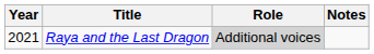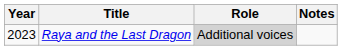 <table class="wikitable">
 <tr>
 <th>Year</th>
 <th>Title</th>
 <th>Role</th>
 <th>Notes</th>
 </tr>
 <tr>
-<td>2021</td>
+<td>2023</td>
 <td><em><a href='#'>Raya and the Last Dragon</a></em></td>
 <td style="background: lightgrey;">Additional voices</td>
 <td></td>
 </tr>
 </table>
